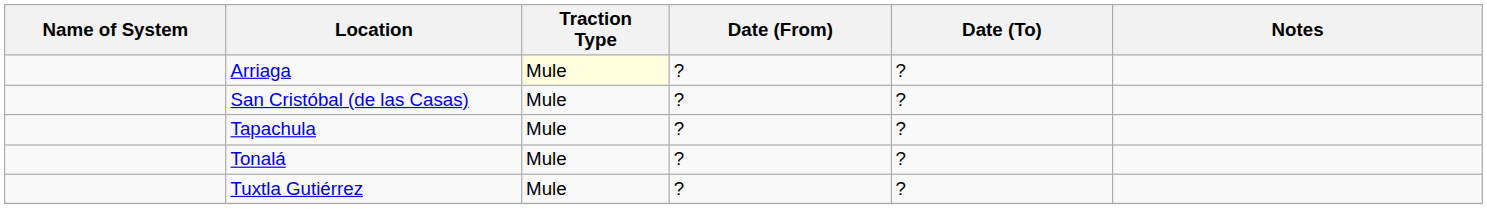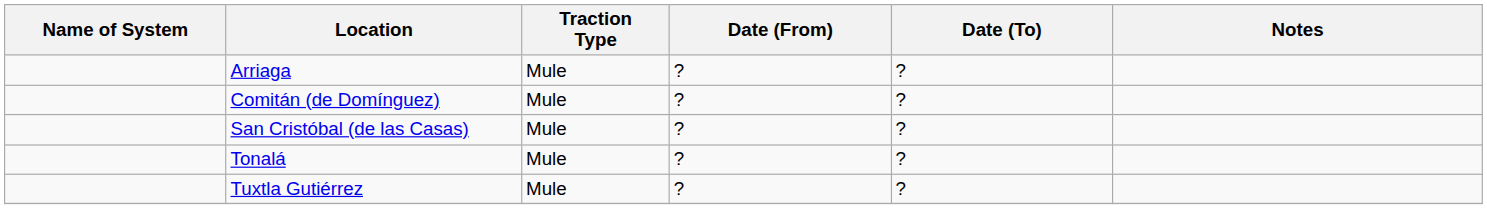 <table class="wikitable" width=100%>
 <tr>
 <th width=15%>Name of System</th>
 <th width=20%>Location</th>
 <th width=10%>Traction<br>Type</th>
 <th width=15%>Date (From)</th>
 <th width=15%>Date (To)</th>
 <th width=25%>Notes</th>
 </tr>
 <tr>
 <td> </td>
 <td><a href='#'>Arriaga</a></td>
-<td style="background: lightyellow;">Mule</td>
+<td>Mule</td>
+<td>?</td>
+<td>?</td>
+<td> </td>
+</tr>
+<tr>
+<td> </td>
+<td><a href='#'>Comitán (de Domínguez)</a></td>
+<td>Mule</td>
 <td>?</td>
 <td>?</td>
 <td> </td>
 </tr>
 <tr>
 <td> </td>
 <td><a href='#'>San Cristóbal (de las Casas)</a></td>
 <td>Mule</td>
 <td>?</td>
 <td>?</td>
 <td> </td>
-</tr>
-<tr>
-<td> </td>
-<td><a href='#'>Tapachula</a></td>
-<td>Mule</td>
-<td>?</td>
-<td>?</td>
-<td></td>
 </tr>
 <tr>
 <td> </td>
 <td><a href='#'>Tonalá</a></td>
 <td>Mule</td>
 <td>?</td>
 <td>?</td>
 <td> </td>
 </tr>
 <tr>
 <td> </td>
 <td><a href='#'>Tuxtla Gutiérrez</a></td>
 <td>Mule</td>
 <td>?</td>
 <td>?</td>
 <td> </td>
 </tr>
 <tr>
 </tr>
 </table>
